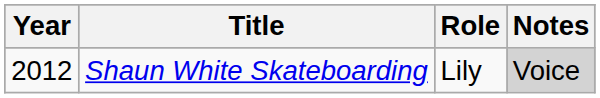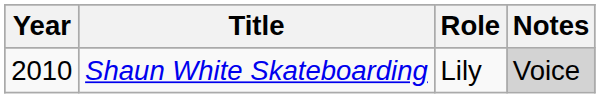 <table class="wikitable sortable">
 <tr>
 <th>Year</th>
 <th>Title</th>
 <th>Role</th>
 <th class="unsortable">Notes</th>
 </tr>
 <tr>
-<td>2012</td>
+<td>2010</td>
 <td><em><a href='#'>Shaun White Skateboarding</a></em></td>
 <td>Lily</td>
 <td style="background: lightgrey;">Voice</td>
 </tr>
 </table>
